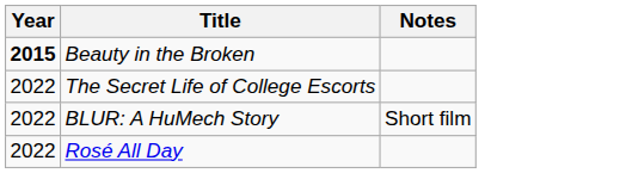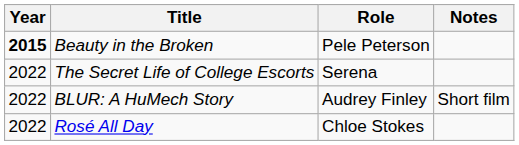 <table class="wikitable sortable">
 <tr>
 <th>Year</th>
 <th>Title</th>
+<th>Role</th>
 <th class="unsortable">Notes</th>
 </tr>
 <tr>
 <td><strong>2015</strong></td>
 <td><em>Beauty in the Broken</em></td>
+<td>Pele Peterson</td>
 <td></td>
 </tr>
 <tr>
 <td>2022</td>
 <td><em>The Secret Life of College Escorts</em></td>
+<td>Serena</td>
 <td></td>
 </tr>
 <tr>
 <td>2022</td>
 <td><em>BLUR: A HuMech Story</em></td>
+<td>Audrey Finley</td>
 <td>Short film</td>
 </tr>
 <tr>
 <td>2022</td>
 <td><em><a href='#'>Rosé All Day</a></em></td>
+<td>Chloe Stokes</td>
 <td></td>
 </tr>
 </table>
